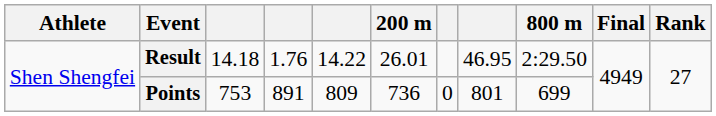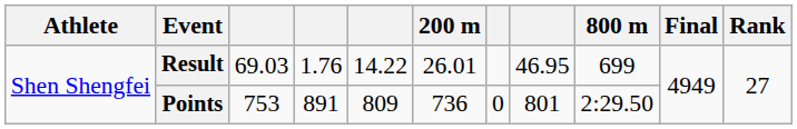 <table class="wikitable" style="font-size:90%">
 <tr>
 <th>Athlete</th>
 <th>Event</th>
 <th></th>
 <th></th>
 <th></th>
 <th>200 m</th>
 <th></th>
 <th></th>
 <th>800 m</th>
 <th>Final</th>
 <th>Rank</th>
 </tr>
 <tr align=center>
 <td style="text-align:left;" rowspan="2"><a href='#'>Shen Shengfei</a></td>
 <th style="font-size:95%">Result</th>
-<td>14.18</td>
+<td>69.03</td>
 <td>1.76</td>
 <td>14.22</td>
 <td>26.01</td>
 <td></td>
 <td>46.95</td>
-<td>2:29.50</td>
+<td>699</td>
 <td rowspan=2>4949</td>
 <td rowspan=2>27</td>
 </tr>
 <tr align=center>
 <th style="font-size:95%">Points</th>
 <td>753</td>
 <td>891</td>
 <td>809</td>
 <td>736</td>
 <td>0</td>
 <td>801</td>
-<td>699</td>
+<td>2:29.50</td>
 </tr>
 </table>
